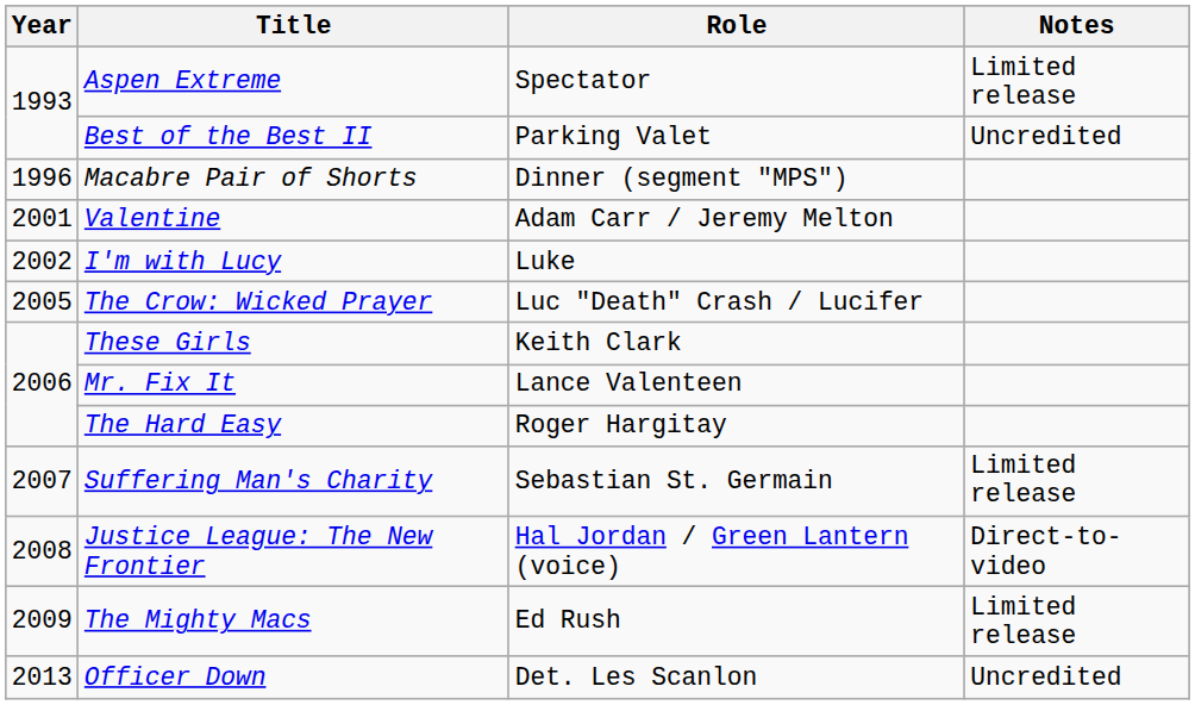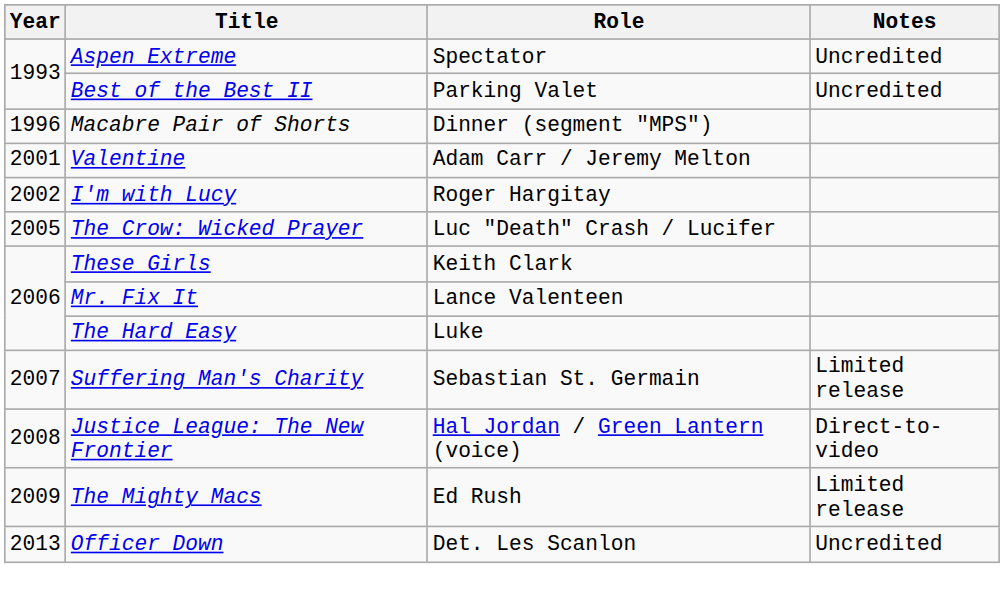 <table class="wikitable sortable">
 <tr style="background:#b0c4de; text-align:center;">
 <th>Year</th>
 <th>Title</th>
 <th>Role</th>
 <th class="unsortable">Notes</th>
 </tr>
 <tr>
 <td rowspan="2">1993</td>
 <td><em><a href='#'>Aspen Extreme</a></em></td>
 <td>Spectator</td>
-<td>Limited release</td>
+<td>Uncredited</td>
 </tr>
 <tr>
 <td><em><a href='#'>Best of the Best II</a></em></td>
 <td>Parking Valet</td>
 <td>Uncredited</td>
 </tr>
 <tr>
 <td>1996</td>
 <td><em>Macabre Pair of Shorts</em></td>
 <td>Dinner (segment "MPS")</td>
 <td></td>
 </tr>
 <tr>
 <td>2001</td>
 <td><em><a href='#'>Valentine</a></em></td>
 <td>Adam Carr / Jeremy Melton</td>
 <td></td>
 </tr>
 <tr>
 <td>2002</td>
 <td><em><a href='#'>I'm with Lucy</a></em></td>
-<td>Luke</td>
+<td>Roger Hargitay</td>
 <td></td>
 </tr>
 <tr>
 <td>2005</td>
 <td><em><a href='#'>The Crow: Wicked Prayer</a></em></td>
 <td>Luc "Death" Crash / Lucifer</td>
 <td></td>
 </tr>
 <tr>
 <td rowspan="3">2006</td>
 <td><em><a href='#'>These Girls</a></em></td>
 <td>Keith Clark</td>
 <td></td>
 </tr>
 <tr>
 <td><em><a href='#'>Mr. Fix It</a></em></td>
 <td>Lance Valenteen</td>
 <td></td>
 </tr>
 <tr>
 <td><em><a href='#'>The Hard Easy</a></em></td>
-<td>Roger Hargitay</td>
+<td>Luke</td>
 <td></td>
 </tr>
 <tr>
 <td>2007</td>
 <td><em><a href='#'>Suffering Man's Charity</a></em></td>
 <td>Sebastian St. Germain</td>
 <td>Limited release</td>
 </tr>
 <tr>
 <td>2008</td>
 <td><em><a href='#'>Justice League: The New Frontier</a></em></td>
 <td><a href='#'>Hal Jordan</a> / <a href='#'>Green Lantern</a> (voice)</td>
 <td>Direct-to-video</td>
 </tr>
 <tr>
 <td>2009</td>
 <td><em><a href='#'>The Mighty Macs</a></em></td>
 <td>Ed Rush</td>
 <td>Limited release</td>
 </tr>
 <tr>
 <td>2013</td>
 <td><em><a href='#'>Officer Down</a></em></td>
 <td>Det. Les Scanlon</td>
 <td>Uncredited</td>
 </tr>
 </table>
